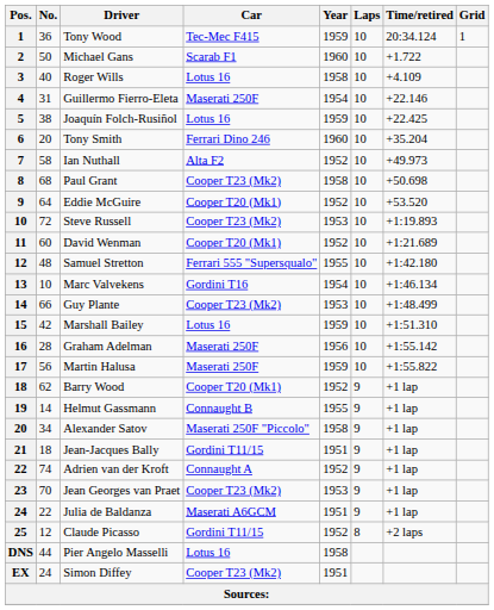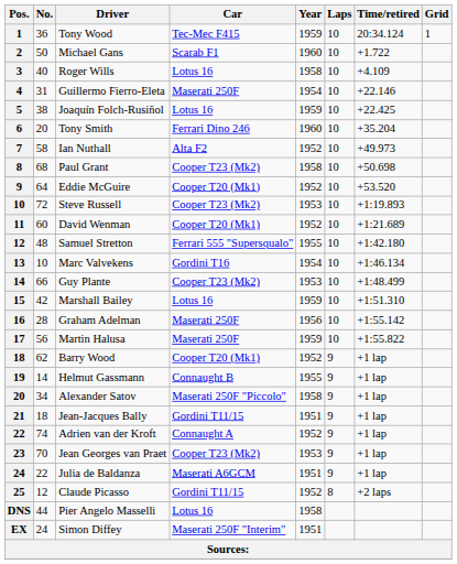 <table class="wikitable" style="font-size:90%">
 <tr>
 <th>Pos.</th>
 <th>No.</th>
 <th>Driver</th>
 <th>Car</th>
 <th>Year</th>
 <th>Laps</th>
 <th>Time/retired</th>
 <th>Grid</th>
 </tr>
 <tr>
 <th>1</th>
 <td>36</td>
 <td> Tony Wood</td>
 <td><a href='#'>Tec-Mec F415</a></td>
 <td>1959</td>
 <td>10</td>
 <td>20:34.124</td>
 <td>1</td>
 </tr>
 <tr>
 <th>2</th>
 <td>50</td>
 <td> Michael Gans</td>
 <td><a href='#'>Scarab F1</a></td>
 <td>1960</td>
 <td>10</td>
 <td>+1.722</td>
 <td></td>
 </tr>
 <tr>
 <th>3</th>
 <td>40</td>
 <td> Roger Wills</td>
 <td><a href='#'>Lotus 16</a></td>
 <td>1958</td>
 <td>10</td>
 <td>+4.109</td>
 <td></td>
 </tr>
 <tr>
 <th>4</th>
 <td>31</td>
 <td> Guillermo Fierro-Eleta</td>
 <td><a href='#'>Maserati 250F</a></td>
 <td>1954</td>
 <td>10</td>
 <td>+22.146</td>
 <td></td>
 </tr>
 <tr>
 <th>5</th>
 <td>38</td>
 <td> Joaquín Folch-Rusiñol</td>
 <td><a href='#'>Lotus 16</a></td>
 <td>1959</td>
 <td>10</td>
 <td>+22.425</td>
 <td></td>
 </tr>
 <tr>
 <th>6</th>
 <td>20</td>
 <td> Tony Smith</td>
 <td><a href='#'>Ferrari Dino 246</a></td>
 <td>1960</td>
 <td>10</td>
 <td>+35.204</td>
 <td></td>
 </tr>
 <tr>
 <th>7</th>
 <td>58</td>
 <td> Ian Nuthall</td>
 <td><a href='#'>Alta F2</a></td>
 <td>1952</td>
 <td>10</td>
 <td>+49.973</td>
 <td></td>
 </tr>
 <tr>
 <th>8</th>
 <td>68</td>
 <td> Paul Grant</td>
 <td><a href='#'>Cooper T23 (Mk2)</a></td>
 <td>1958</td>
 <td>10</td>
 <td>+50.698</td>
 <td></td>
 </tr>
 <tr>
 <th>9</th>
 <td>64</td>
 <td> Eddie McGuire</td>
 <td><a href='#'>Cooper T20 (Mk1)</a></td>
 <td>1952</td>
 <td>10</td>
 <td>+53.520</td>
 <td></td>
 </tr>
 <tr>
 <th>10</th>
 <td>72</td>
 <td> Steve Russell</td>
 <td><a href='#'>Cooper T23 (Mk2)</a></td>
 <td>1953</td>
 <td>10</td>
 <td>+1:19.893</td>
 <td></td>
 </tr>
 <tr>
 <th>11</th>
 <td>60</td>
 <td> David Wenman</td>
 <td><a href='#'>Cooper T20 (Mk1)</a></td>
 <td>1952</td>
 <td>10</td>
 <td>+1:21.689</td>
 <td></td>
 </tr>
 <tr>
 <th>12</th>
 <td>48</td>
 <td> Samuel Stretton</td>
 <td><a href='#'>Ferrari 555 "Supersqualo"</a></td>
 <td>1955</td>
 <td>10</td>
 <td>+1:42.180</td>
 <td></td>
 </tr>
 <tr>
 <th>13</th>
 <td>10</td>
 <td> Marc Valvekens</td>
 <td><a href='#'>Gordini T16</a></td>
 <td>1954</td>
 <td>10</td>
 <td>+1:46.134</td>
 <td></td>
 </tr>
 <tr>
 <th>14</th>
 <td>66</td>
 <td> Guy Plante</td>
 <td><a href='#'>Cooper T23 (Mk2)</a></td>
 <td>1953</td>
 <td>10</td>
 <td>+1:48.499</td>
 <td></td>
 </tr>
 <tr>
 <th>15</th>
 <td>42</td>
 <td> Marshall Bailey</td>
 <td><a href='#'>Lotus 16</a></td>
 <td>1959</td>
 <td>10</td>
 <td>+1:51.310</td>
 <td></td>
 </tr>
 <tr>
 <th>16</th>
 <td>28</td>
 <td> Graham Adelman</td>
 <td><a href='#'>Maserati 250F</a></td>
 <td>1956</td>
 <td>10</td>
 <td>+1:55.142</td>
 <td></td>
 </tr>
 <tr>
 <th>17</th>
 <td>56</td>
 <td> Martin Halusa</td>
 <td><a href='#'>Maserati 250F</a></td>
 <td>1959</td>
 <td>10</td>
 <td>+1:55.822</td>
 <td></td>
 </tr>
 <tr>
 <th>18</th>
 <td>62</td>
 <td> Barry Wood</td>
 <td><a href='#'>Cooper T20 (Mk1)</a></td>
 <td>1952</td>
 <td>9</td>
 <td>+1 lap</td>
 <td></td>
 </tr>
 <tr>
 <th>19</th>
 <td>14</td>
 <td> Helmut Gassmann</td>
 <td><a href='#'>Connaught B</a></td>
 <td>1955</td>
 <td>9</td>
 <td>+1 lap</td>
 <td></td>
 </tr>
 <tr>
 <th>20</th>
 <td>34</td>
 <td> Alexander Satov</td>
 <td><a href='#'>Maserati 250F "Piccolo"</a></td>
 <td>1958</td>
 <td>9</td>
 <td>+1 lap</td>
 <td></td>
 </tr>
 <tr>
 <th>21</th>
 <td>18</td>
 <td> Jean-Jacques Bally</td>
 <td><a href='#'>Gordini T11/15</a></td>
 <td>1951</td>
 <td>9</td>
 <td>+1 lap</td>
 <td></td>
 </tr>
 <tr>
 <th>22</th>
 <td>74</td>
 <td> Adrien van der Kroft</td>
 <td><a href='#'>Connaught A</a></td>
 <td>1952</td>
 <td>9</td>
 <td>+1 lap</td>
 <td></td>
 </tr>
 <tr>
 <th>23</th>
 <td>70</td>
 <td> Jean Georges van Praet</td>
 <td><a href='#'>Cooper T23 (Mk2)</a></td>
 <td>1953</td>
 <td>9</td>
 <td>+1 lap</td>
 <td></td>
 </tr>
 <tr>
 <th>24</th>
 <td>22</td>
 <td> Julia de Baldanza</td>
 <td><a href='#'>Maserati A6GCM</a></td>
 <td>1951</td>
 <td>9</td>
 <td>+1 lap</td>
 <td></td>
 </tr>
 <tr>
 <th>25</th>
 <td>12</td>
 <td> Claude Picasso</td>
 <td><a href='#'>Gordini T11/15</a></td>
 <td>1952</td>
 <td>8</td>
 <td>+2 laps</td>
 <td></td>
 </tr>
 <tr>
 <th>DNS</th>
 <td>44</td>
 <td> Pier Angelo Masselli</td>
 <td><a href='#'>Lotus 16</a></td>
 <td>1958</td>
 <td></td>
 <td></td>
 <td></td>
 </tr>
 <tr>
 <th>EX</th>
 <td>24</td>
 <td> Simon Diffey</td>
-<td><a href='#'>Cooper T23 (Mk2)</a></td>
+<td><a href='#'>Maserati 250F "Interim"</a></td>
 <td>1951</td>
 <td></td>
 <td></td>
 <td></td>
 </tr>
 <tr style="background-color:#E5E4E2" align="center">
 <th colspan=8>Sources:</th>
 </tr>
 <tr>
 </tr>
 </table>
